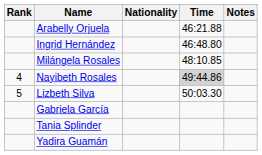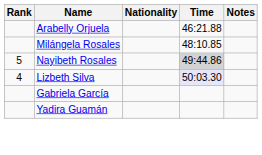 <table class="wikitable sortable" style="text-align:center">
 <tr>
 <th>Rank</th>
 <th>Name</th>
 <th>Nationality</th>
 <th>Time</th>
 <th>Notes</th>
 </tr>
 <tr>
 <td></td>
 <td align=left><a href='#'>Arabelly Orjuela</a></td>
 <td align=left></td>
 <td>46:21.88</td>
 <td></td>
 </tr>
 <tr>
 <td></td>
-<td align=left><a href='#'>Ingrid Hernández</a></td>
-<td align=left></td>
-<td>46:48.80</td>
-<td></td>
-</tr>
-<tr>
-<td></td>
 <td align=left><a href='#'>Milángela Rosales</a></td>
 <td align=left></td>
 <td>48:10.85</td>
 <td></td>
 </tr>
 <tr>
-<td>4</td>
+<td>5</td>
 <td align=left><a href='#'>Nayibeth Rosales</a></td>
 <td align=left></td>
 <td style="background: lightgrey;">49:44.86</td>
 <td></td>
 </tr>
 <tr>
-<td>5</td>
+<td>4</td>
 <td align=left><a href='#'>Lizbeth Silva</a></td>
 <td align=left></td>
-<td>50:03.30</td>
+<td style="background: lavender;">50:03.30</td>
 <td></td>
 </tr>
 <tr>
 <td></td>
 <td align=left><a href='#'>Gabriela García</a></td>
-<td align=left></td>
-<td></td>
-<td></td>
-</tr>
-<tr>
-<td></td>
-<td align=left><a href='#'>Tania Splinder</a></td>
 <td align=left></td>
 <td></td>
 <td></td>
 </tr>
 <tr>
 <td></td>
 <td align=left><a href='#'>Yadira Guamán</a></td>
 <td align=left></td>
 <td></td>
 <td></td>
 </tr>
 </table>
